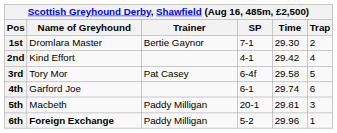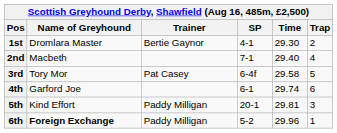 <table class="wikitable">
 <tr>
 <th colspan="6"><a href='#'>Scottish Greyhound Derby</a>, <a href='#'>Shawfield</a> (Aug 16, 485m, £2,500)</th>
 </tr>
 <tr>
 <th width=30>Pos</th>
 <th width=180>Name of Greyhound</th>
 <th width=150>Trainer</th>
 <th width=50>SP</th>
 <th width=50>Time</th>
 <th width=30>Trap</th>
 </tr>
 <tr>
 <th>1st</th>
 <td>Dromlara Master</td>
 <td>Bertie Gaynor</td>
-<td>7-1</td>
+<td>4-1</td>
 <td>29.30</td>
 <td>2</td>
 </tr>
 <tr>
 <th>2nd</th>
-<td>Kind Effort</td>
+<td>Macbeth</td>
 <td></td>
-<td>4-1</td>
-<td>29.42</td>
+<td>7-1</td>
+<td>29.40</td>
 <td>4</td>
 </tr>
 <tr>
 <th>3rd</th>
 <td>Tory Mor</td>
 <td>Pat Casey</td>
 <td>6-4f</td>
 <td>29.58</td>
 <td>5</td>
 </tr>
 <tr>
 <th>4th</th>
 <td>Garford Joe</td>
 <td></td>
 <td>6-1</td>
 <td>29.74</td>
 <td>6</td>
 </tr>
 <tr>
 <th>5th</th>
-<td>Macbeth</td>
+<td>Kind Effort</td>
 <td>Paddy Milligan</td>
 <td>20-1</td>
 <td>29.81</td>
 <td>3</td>
 </tr>
 <tr>
 <th>6th</th>
 <td><strong>Foreign Exchange</strong></td>
 <td>Paddy Milligan</td>
 <td>5-2</td>
 <td>29.96</td>
 <td>1</td>
 </tr>
 </table>
